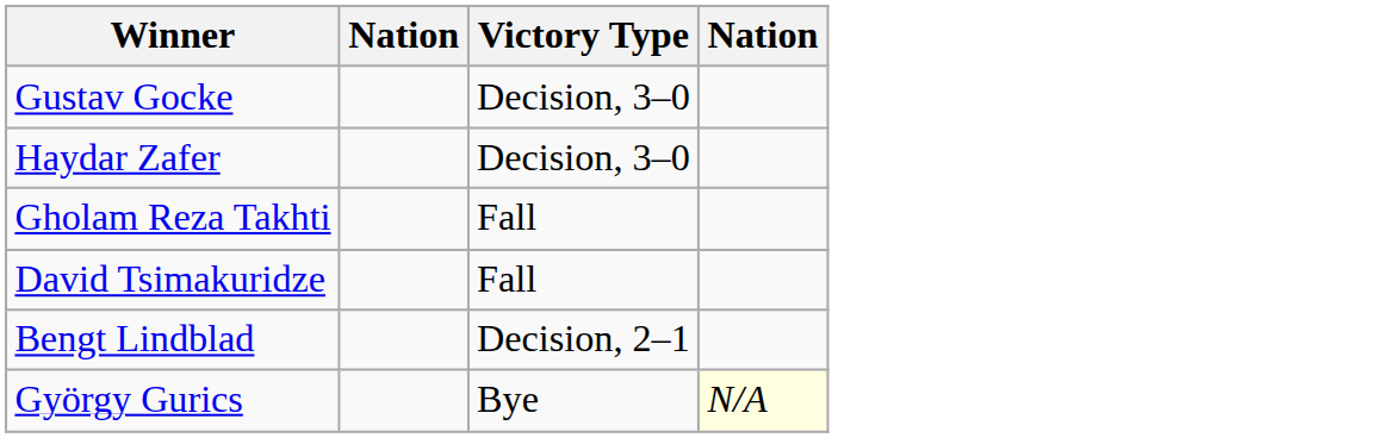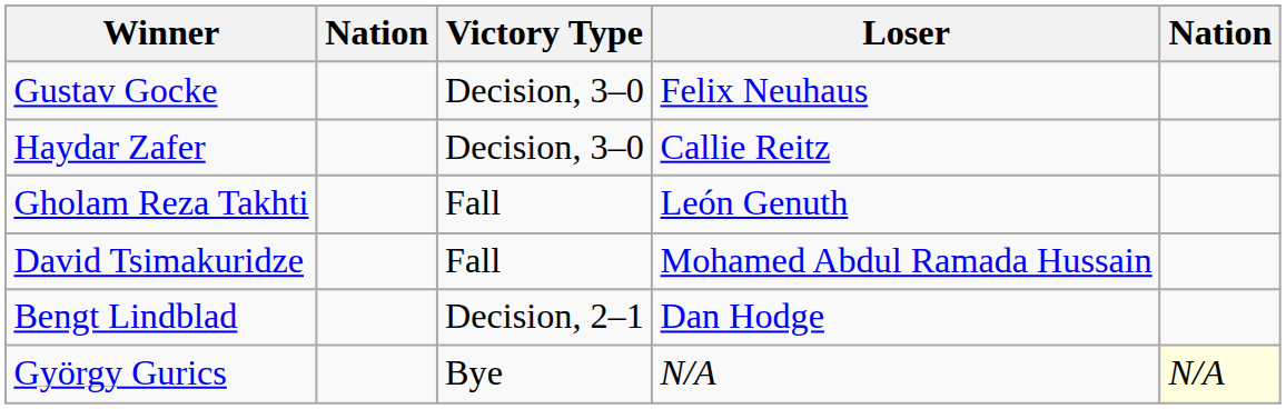 <table class="wikitable sortable" style="text-align:left;">
 <tr>
 <th>Winner</th>
 <th>Nation</th>
 <th>Victory Type</th>
+<th>Loser</th>
 <th>Nation</th>
 </tr>
 <tr>
 <td><a href='#'>Gustav Gocke</a></td>
 <td></td>
 <td>Decision, 3–0</td>
+<td><a href='#'>Felix Neuhaus</a></td>
 <td></td>
 </tr>
 <tr>
 <td><a href='#'>Haydar Zafer</a></td>
 <td></td>
 <td>Decision, 3–0</td>
+<td><a href='#'>Callie Reitz</a></td>
 <td></td>
 </tr>
 <tr>
 <td><a href='#'>Gholam Reza Takhti</a></td>
 <td></td>
 <td>Fall</td>
+<td><a href='#'>León Genuth</a></td>
 <td></td>
 </tr>
 <tr>
 <td><a href='#'>David Tsimakuridze</a></td>
 <td></td>
 <td>Fall</td>
+<td><a href='#'>Mohamed Abdul Ramada Hussain</a></td>
 <td></td>
 </tr>
 <tr>
 <td><a href='#'>Bengt Lindblad</a></td>
 <td></td>
 <td>Decision, 2–1</td>
+<td><a href='#'>Dan Hodge</a></td>
 <td></td>
 </tr>
 <tr>
 <td><a href='#'>György Gurics</a></td>
 <td></td>
 <td>Bye</td>
+<td><em>N/A</em></td>
 <td style="background: lightyellow;"><em>N/A</em></td>
 </tr>
 </table>
